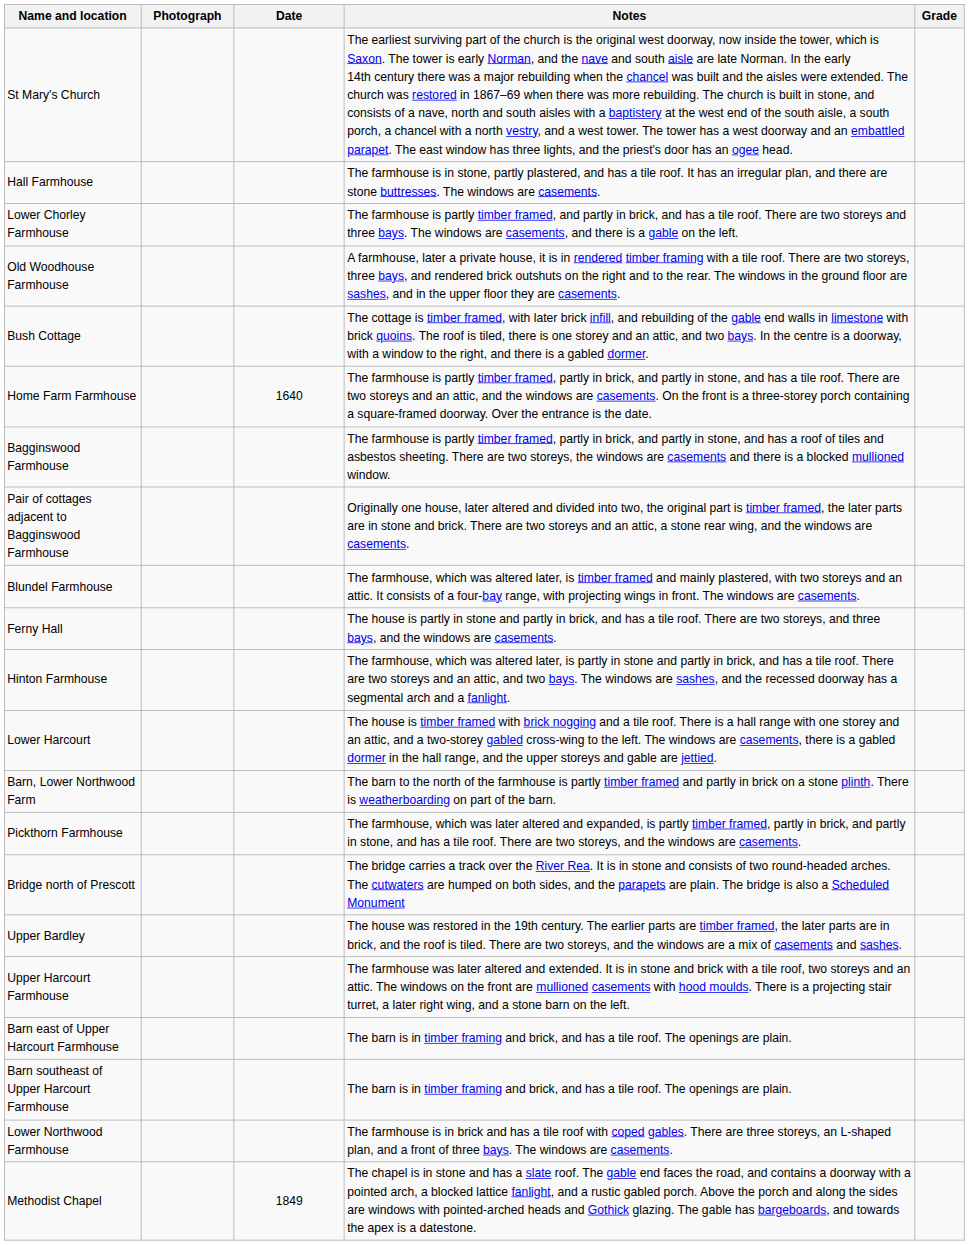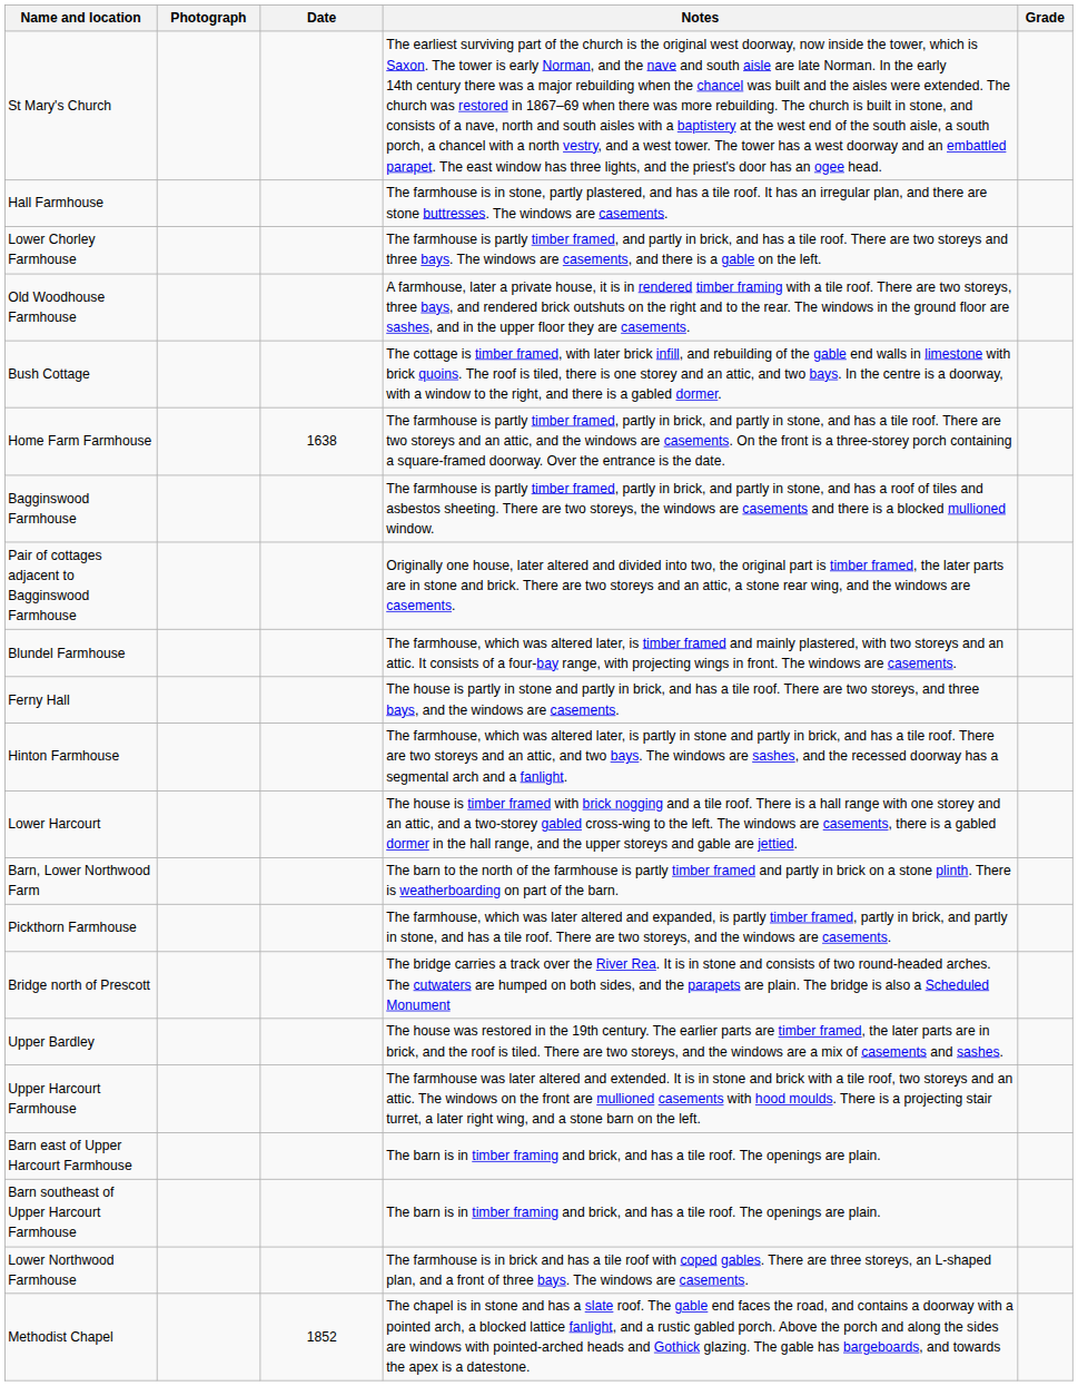 <table class="wikitable sortable plainrowheaders" style="width:100%; border:0; text-align:left; line-height:150%;">
 <tr>
 <th scope="col"  style="width:150px">Name and location</th>
 <th scope="col"  style="width:100px" class="unsortable">Photograph</th>
 <th scope="col"  style="width:120px">Date</th>
 <th scope="col"  style="width:650px" class="unsortable">Notes</th>
 <th scope="col"  style="width:50px">Grade</th>
 </tr>
 <tr>
 <td>St Mary's Church<br><small></small></td>
 <td></td>
 <td align="center"></td>
 <td>The earliest surviving part of the church is the original west doorway, now inside the tower, which is <a href='#'>Saxon</a>.  The tower is early <a href='#'>Norman</a>, and the <a href='#'>nave</a> and south <a href='#'>aisle</a> are late Norman.  In the early 14th century there was a major rebuilding when the <a href='#'>chancel</a> was built and the aisles were extended.  The church was <a href='#'>restored</a> in 1867–69 when there was more rebuilding.  The church is built in stone, and consists of a nave, north and south aisles with a <a href='#'>baptistery</a> at the west end of the south aisle, a south porch, a chancel with a north <a href='#'>vestry</a>, and a west tower.  The tower has a west doorway and an <a href='#'>embattled</a> <a href='#'>parapet</a>.  The east window has three lights, and the priest's door has an <a href='#'>ogee</a> head.</td>
 <td align="center" ></td>
 </tr>
 <tr>
 <td>Hall Farmhouse<br><small></small></td>
 <td></td>
 <td align="center"></td>
 <td>The farmhouse is in stone, partly plastered, and has a tile roof.  It has an irregular plan, and there are stone <a href='#'>buttresses</a>.  The windows are <a href='#'>casements</a>.</td>
 <td align="center" ></td>
 </tr>
 <tr>
 <td>Lower Chorley Farmhouse<br><small></small></td>
 <td></td>
 <td align="center"></td>
 <td>The farmhouse is partly <a href='#'>timber framed</a>, and partly in brick, and has a tile roof.  There are two storeys and three <a href='#'>bays</a>.  The windows are <a href='#'>casements</a>, and there is a <a href='#'>gable</a> on the left.</td>
 <td align="center" ></td>
 </tr>
 <tr>
 <td>Old Woodhouse Farmhouse<br><small></small></td>
 <td></td>
 <td align="center"></td>
 <td>A farmhouse, later a private house, it is in <a href='#'>rendered</a> <a href='#'>timber framing</a> with a tile roof.  There are two storeys, three <a href='#'>bays</a>, and rendered brick outshuts on the right and to the rear.  The windows in the ground floor are <a href='#'>sashes</a>, and in the upper floor they are <a href='#'>casements</a>.</td>
 <td align="center" ></td>
 </tr>
 <tr>
 <td>Bush Cottage<br><small></small></td>
 <td></td>
 <td align="center"></td>
 <td>The cottage is <a href='#'>timber framed</a>, with later brick <a href='#'>infill</a>, and rebuilding of the <a href='#'>gable</a> end walls in <a href='#'>limestone</a> with brick <a href='#'>quoins</a>.  The roof is tiled, there is one storey and an attic, and two <a href='#'>bays</a>.  In the centre is a doorway, with a window to the right, and there is a gabled <a href='#'>dormer</a>.</td>
 <td align="center" ></td>
 </tr>
 <tr>
 <td>Home Farm Farmhouse<br><small></small></td>
 <td></td>
-<td align="center">1640</td>
+<td align="center">1638</td>
 <td>The farmhouse is partly <a href='#'>timber framed</a>, partly in brick, and partly in stone, and has a tile roof.  There are two storeys and an attic, and the windows are <a href='#'>casements</a>.  On the front is a three-storey porch containing a square-framed doorway.  Over the entrance is the date.</td>
 <td align="center" ></td>
 </tr>
 <tr>
 <td>Bagginswood Farmhouse<br><small></small></td>
 <td></td>
 <td align="center"></td>
 <td>The farmhouse is partly <a href='#'>timber framed</a>, partly in brick, and partly in stone, and has a roof of tiles and asbestos sheeting.  There are two storeys, the windows are <a href='#'>casements</a> and there is a blocked <a href='#'>mullioned</a> window.</td>
 <td align="center" ></td>
 </tr>
 <tr>
 <td>Pair of cottages adjacent to Bagginswood Farmhouse<br><small></small></td>
 <td></td>
 <td align="center"></td>
 <td>Originally one house, later altered and divided into two, the original part is <a href='#'>timber framed</a>, the later parts are in stone and brick.  There are two storeys and an attic, a stone rear wing, and the windows are <a href='#'>casements</a>.</td>
 <td align="center" ></td>
 </tr>
 <tr>
 <td>Blundel Farmhouse<br><small></small></td>
 <td></td>
 <td align="center"></td>
 <td>The farmhouse, which was altered later, is <a href='#'>timber framed</a> and mainly plastered, with two storeys and an attic.  It consists of a four-<a href='#'>bay</a> range, with projecting wings in front.  The windows are <a href='#'>casements</a>.</td>
 <td align="center" ></td>
 </tr>
 <tr>
 <td>Ferny Hall<br><small></small></td>
 <td></td>
 <td align="center"></td>
 <td>The house is partly in stone and partly in brick, and has a tile roof.  There are two storeys, and three <a href='#'>bays</a>, and the windows are <a href='#'>casements</a>.</td>
 <td align="center" ></td>
 </tr>
 <tr>
 <td>Hinton Farmhouse<br><small></small></td>
 <td></td>
 <td align="center"></td>
 <td>The farmhouse, which was altered later, is partly in stone and partly in brick, and has a tile roof.  There are two storeys and an attic, and two <a href='#'>bays</a>.  The windows are <a href='#'>sashes</a>, and the recessed doorway has a segmental arch and a <a href='#'>fanlight</a>.</td>
 <td align="center" ></td>
 </tr>
 <tr>
 <td>Lower Harcourt<br><small></small></td>
 <td></td>
 <td align="center"></td>
 <td>The house is <a href='#'>timber framed</a> with <a href='#'>brick nogging</a> and a tile roof.  There is a hall range with one storey and an attic, and a two-storey <a href='#'>gabled</a> cross-wing to the left.  The windows are <a href='#'>casements</a>, there is a gabled <a href='#'>dormer</a> in the hall range, and the upper storeys and gable are <a href='#'>jettied</a>.</td>
 <td align="center" ></td>
 </tr>
 <tr>
 <td>Barn, Lower Northwood Farm<br><small></small></td>
 <td></td>
 <td align="center"></td>
 <td>The barn to the north of the farmhouse is partly <a href='#'>timber framed</a> and partly in brick on a stone <a href='#'>plinth</a>.  There is <a href='#'>weatherboarding</a> on part of the barn.</td>
 <td align="center" ></td>
 </tr>
 <tr>
 <td>Pickthorn Farmhouse<br><small></small></td>
 <td></td>
 <td align="center"></td>
 <td>The farmhouse, which was later altered and expanded, is partly <a href='#'>timber framed</a>, partly in brick, and partly in stone, and has a tile roof.  There are two storeys, and the windows are <a href='#'>casements</a>.</td>
 <td align="center" ></td>
 </tr>
 <tr>
 <td>Bridge north of Prescott<br><small></small></td>
 <td></td>
 <td align="center"></td>
 <td>The bridge carries a track over the <a href='#'>River Rea</a>.  It is in stone and consists of two round-headed arches.  The <a href='#'>cutwaters</a> are humped on both sides, and the <a href='#'>parapets</a> are plain.  The bridge is also a <a href='#'>Scheduled Monument</a></td>
 <td align="center" ></td>
 </tr>
 <tr>
 <td>Upper Bardley<br><small></small></td>
 <td></td>
 <td align="center"></td>
 <td>The house was restored in the 19th century.  The earlier parts are <a href='#'>timber framed</a>, the later parts are in brick, and the roof is tiled.  There are two storeys, and the windows are a mix of <a href='#'>casements</a> and <a href='#'>sashes</a>.</td>
 <td align="center" ></td>
 </tr>
 <tr>
 <td>Upper Harcourt Farmhouse<br><small></small></td>
 <td></td>
 <td align="center"></td>
 <td>The farmhouse was later altered and extended.  It is in stone and brick with a tile roof, two storeys and an attic.  The windows on the front are <a href='#'>mullioned</a> <a href='#'>casements</a> with <a href='#'>hood moulds</a>.  There is a projecting stair turret, a later right wing, and a stone barn on the left.</td>
 <td align="center" ></td>
 </tr>
 <tr>
 <td>Barn east of Upper Harcourt Farmhouse<br><small></small></td>
 <td></td>
 <td align="center"></td>
 <td>The barn is in <a href='#'>timber framing</a> and brick, and has a tile roof.  The openings are plain.</td>
 <td align="center" ></td>
 </tr>
 <tr>
 <td>Barn southeast of Upper Harcourt Farmhouse<br><small></small></td>
 <td></td>
 <td align="center"></td>
 <td>The barn is in <a href='#'>timber framing</a> and brick, and has a tile roof.  The openings are plain.</td>
 <td align="center" ></td>
 </tr>
 <tr>
 <td>Lower Northwood Farmhouse<br><small></small></td>
 <td></td>
 <td align="center"></td>
 <td>The farmhouse is in brick and has a tile roof with <a href='#'>coped</a> <a href='#'>gables</a>.  There are three storeys, an L-shaped plan, and a front of three <a href='#'>bays</a>.  The windows are <a href='#'>casements</a>.</td>
 <td align="center" ></td>
 </tr>
 <tr>
 <td>Methodist Chapel<br><small></small></td>
 <td></td>
-<td align="center">1849</td>
+<td align="center">1852</td>
 <td>The chapel is in stone and has a <a href='#'>slate</a> roof.  The <a href='#'>gable</a> end faces the road, and contains a doorway with a pointed arch, a blocked lattice <a href='#'>fanlight</a>, and a rustic gabled porch.  Above the porch and along the sides are windows with pointed-arched heads and <a href='#'>Gothick</a> glazing.  The gable has <a href='#'>bargeboards</a>, and towards the apex is a datestone.</td>
 <td align="center" ></td>
 </tr>
 <tr>
 </tr>
 </table>
